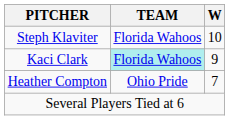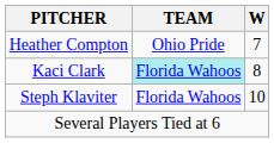 <table class="wikitable sortable" style="text-align:center;">
 <tr>
 <th>PITCHER</th>
 <th>TEAM</th>
 <th>W</th>
 </tr>
 <tr>
+<td><a href='#'>Heather Compton</a></td>
+<td><a href='#'>Ohio Pride</a></td>
+<td>7</td>
+</tr>
+<tr>
+<td><a href='#'>Kaci Clark</a></td>
+<td style="background: paleturquoise;"><a href='#'>Florida Wahoos</a></td>
+<td>8</td>
+</tr>
+<tr>
 <td><a href='#'>Steph Klaviter</a></td>
 <td><a href='#'>Florida Wahoos</a></td>
 <td>10</td>
 </tr>
 <tr>
-<td><a href='#'>Kaci Clark</a></td>
-<td style="background: paleturquoise;"><a href='#'>Florida Wahoos</a></td>
-<td>9</td>
-</tr>
-<tr>
-<td><a href='#'>Heather Compton</a></td>
-<td><a href='#'>Ohio Pride</a></td>
-<td>7</td>
-</tr>
-<tr>
 <td colspan=3>Several Players Tied at           6</td>
 </tr>
 </table>
